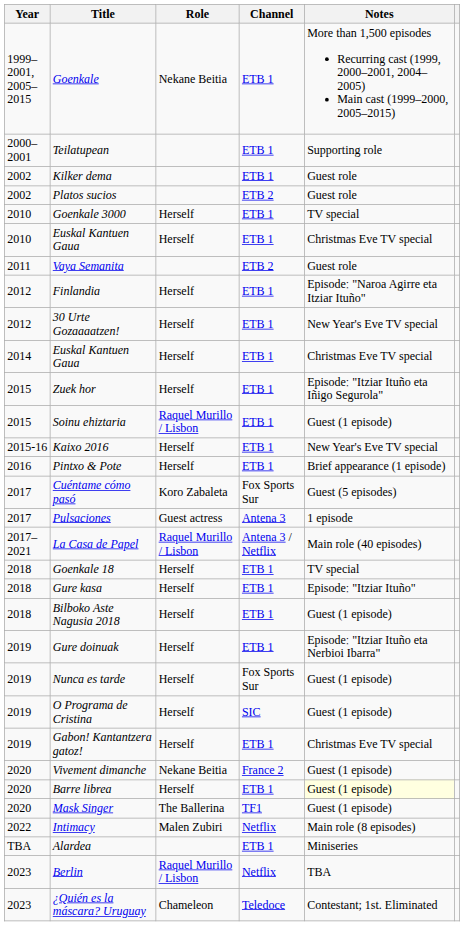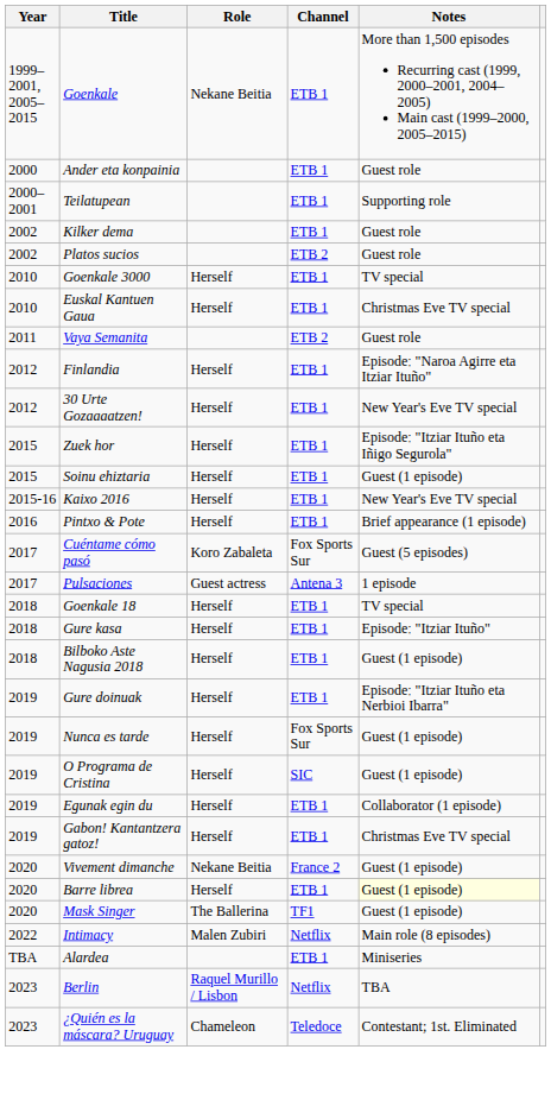 <table class="wikitable plainrowheaders sortable">
 <tr>
 <th>Year</th>
 <th>Title</th>
 <th>Role</th>
 <th>Channel</th>
 <th class="unsortable">Notes</th>
 <th class="unsortable"></th>
 </tr>
 <tr>
 <td>1999–2001,<br>2005–2015</td>
 <td><em><a href='#'>Goenkale</a></em></td>
 <td>Nekane Beitia</td>
 <td><a href='#'>ETB 1</a></td>
 <td>More than 1,500 episodes<br><ul><li>Recurring cast (1999, 2000–2001, 2004–2005)</li><li>Main cast (1999–2000, 2005–2015)</li></ul></td>
+<td></td>
+</tr>
+<tr>
+<td>2000</td>
+<td><em>Ander eta konpainia</em></td>
+<td></td>
+<td><a href='#'>ETB 1</a></td>
+<td>Guest role</td>
 <td></td>
 </tr>
 <tr>
 <td>2000–2001</td>
 <td><em>Teilatupean</em></td>
 <td></td>
 <td><a href='#'>ETB 1</a></td>
 <td>Supporting role</td>
 <td></td>
 </tr>
 <tr>
 <td>2002</td>
 <td><em>Kilker dema</em></td>
 <td></td>
 <td><a href='#'>ETB 1</a></td>
 <td>Guest role</td>
 <td></td>
 </tr>
 <tr>
 <td>2002</td>
 <td><em>Platos sucios</em></td>
 <td></td>
 <td><a href='#'>ETB 2</a></td>
 <td>Guest role</td>
 <td></td>
 </tr>
 <tr>
 <td>2010</td>
 <td><em>Goenkale 3000</em></td>
 <td>Herself</td>
 <td><a href='#'>ETB 1</a></td>
 <td>TV special</td>
 <td></td>
 </tr>
 <tr>
 <td>2010</td>
 <td><em>Euskal Kantuen Gaua</em></td>
 <td>Herself</td>
 <td><a href='#'>ETB 1</a></td>
 <td>Christmas Eve TV special</td>
 <td></td>
 </tr>
 <tr>
 <td>2011</td>
 <td><em><a href='#'>Vaya Semanita</a></em></td>
 <td></td>
 <td><a href='#'>ETB 2</a></td>
 <td>Guest role</td>
 <td></td>
 </tr>
 <tr>
 <td>2012</td>
 <td><em>Finlandia</em></td>
 <td>Herself</td>
 <td><a href='#'>ETB 1</a></td>
 <td>Episodeː "Naroa Agirre eta Itziar Ituño"</td>
 <td></td>
 </tr>
 <tr>
 <td>2012</td>
 <td><em>30 Urte Gozaaaatzen!</em></td>
 <td>Herself</td>
 <td><a href='#'>ETB 1</a></td>
 <td>New Year's Eve TV special</td>
 <td></td>
 </tr>
 <tr>
-<td>2014</td>
-<td><em>Euskal Kantuen Gaua</em></td>
-<td>Herself</td>
-<td><a href='#'>ETB 1</a></td>
-<td>Christmas Eve TV special</td>
-<td></td>
-</tr>
-<tr>
 <td>2015</td>
 <td><em>Zuek hor</em></td>
 <td>Herself</td>
 <td><a href='#'>ETB 1</a></td>
 <td>Episodeː "Itziar Ituño eta Iñigo Segurola"</td>
 <td></td>
 </tr>
 <tr>
 <td>2015</td>
 <td><em>Soinu ehiztaria</em></td>
-<td><a href='#'>Raquel Murillo / Lisbon</a></td>
+<td>Herself</td>
 <td><a href='#'>ETB 1</a></td>
 <td>Guest (1 episode)</td>
 <td></td>
 </tr>
 <tr>
 <td>2015-16</td>
 <td><em>Kaixo 2016</em></td>
 <td>Herself</td>
 <td><a href='#'>ETB 1</a></td>
 <td>New Year's Eve TV special</td>
 <td></td>
 </tr>
 <tr>
 <td>2016</td>
 <td><em>Pintxo & Pote</em></td>
 <td>Herself</td>
 <td><a href='#'>ETB 1</a></td>
 <td>Brief appearance (1 episode)</td>
 <td></td>
 </tr>
 <tr>
 <td>2017</td>
 <td><em><a href='#'>Cuéntame cómo pasó</a></em></td>
 <td>Koro Zabaleta</td>
 <td>Fox Sports Sur</td>
 <td>Guest (5 episodes)</td>
 <td></td>
 </tr>
 <tr>
 <td>2017</td>
 <td><em><a href='#'>Pulsaciones</a></em></td>
 <td>Guest actress</td>
 <td><a href='#'>Antena 3</a></td>
 <td>1 episode</td>
-<td></td>
-</tr>
-<tr>
-<td>2017–2021</td>
-<td><em><a href='#'>La Casa de Papel</a></em></td>
-<td><a href='#'>Raquel Murillo / Lisbon</a></td>
-<td><a href='#'>Antena 3</a> / <a href='#'>Netflix</a></td>
-<td>Main role (40 episodes)</td>
 <td></td>
 </tr>
 <tr>
 <td>2018</td>
 <td><em>Goenkale 18</em></td>
 <td>Herself</td>
 <td><a href='#'>ETB 1</a></td>
 <td>TV special</td>
 <td></td>
 </tr>
 <tr>
 <td>2018</td>
 <td><em>Gure kasa</em></td>
 <td>Herself</td>
 <td><a href='#'>ETB 1</a></td>
 <td>Episodeː "Itziar Ituño"</td>
 <td></td>
 </tr>
 <tr>
 <td>2018</td>
 <td><em>Bilboko Aste Nagusia 2018</em></td>
 <td>Herself</td>
 <td><a href='#'>ETB 1</a></td>
 <td>Guest (1 episode)</td>
 <td></td>
 </tr>
 <tr>
 <td>2019</td>
 <td><em>Gure doinuak</em></td>
 <td>Herself</td>
 <td><a href='#'>ETB 1</a></td>
 <td>Episodeː "Itziar Ituño eta Nerbioi Ibarra"</td>
 <td></td>
 </tr>
 <tr>
 <td>2019</td>
 <td><em>Nunca es tarde</em></td>
 <td>Herself</td>
 <td>Fox Sports Sur</td>
 <td>Guest (1 episode)</td>
 <td></td>
 </tr>
 <tr>
 <td>2019</td>
 <td><em>O Programa de Cristina</em></td>
 <td>Herself</td>
 <td><a href='#'>SIC</a></td>
 <td>Guest (1 episode)</td>
+<td></td>
+</tr>
+<tr>
+<td>2019</td>
+<td><em>Egunak egin du</em></td>
+<td>Herself</td>
+<td><a href='#'>ETB 1</a></td>
+<td>Collaborator (1 episode)</td>
 <td></td>
 </tr>
 <tr>
 <td>2019</td>
 <td><em>Gabonǃ Kantantzera gatozǃ</em></td>
 <td>Herself</td>
 <td><a href='#'>ETB 1</a></td>
 <td>Christmas Eve TV special</td>
 <td></td>
 </tr>
 <tr>
 <td>2020</td>
 <td><em>Vivement dimanche</em></td>
 <td>Nekane Beitia</td>
 <td><a href='#'>France 2</a></td>
 <td>Guest (1 episode)</td>
 <td></td>
 </tr>
 <tr>
 <td>2020</td>
 <td><em>Barre librea</em></td>
 <td>Herself</td>
 <td><a href='#'>ETB 1</a></td>
 <td style="background: lightyellow;">Guest (1 episode)</td>
 <td></td>
 </tr>
 <tr>
 <td>2020</td>
 <td><em><a href='#'>Mask Singer</a></em></td>
 <td>The Ballerina</td>
 <td><a href='#'>TF1</a></td>
 <td>Guest (1 episode)</td>
 <td></td>
 </tr>
 <tr>
 <td>2022</td>
 <td><em><a href='#'>Intimacy</a></em></td>
 <td>Malen Zubiri</td>
 <td><a href='#'>Netflix</a></td>
 <td>Main role (8 episodes)</td>
 <td></td>
 </tr>
 <tr>
 <td>TBA</td>
 <td><em>Alardea</em></td>
 <td></td>
 <td><a href='#'>ETB 1</a></td>
 <td>Miniseries</td>
 <td></td>
 </tr>
 <tr>
 <td>2023</td>
 <td><em><a href='#'>Berlin</a></em></td>
 <td><a href='#'>Raquel Murillo / Lisbon</a></td>
 <td><a href='#'>Netflix</a></td>
 <td>TBA</td>
 <td></td>
 </tr>
 <tr>
 <td>2023</td>
 <td><em><a href='#'>¿Quién es la máscara? Uruguay</a></em></td>
 <td>Chameleon</td>
 <td><a href='#'>Teledoce</a></td>
 <td>Contestant; 1st. Eliminated</td>
 <td></td>
 </tr>
 </table>
